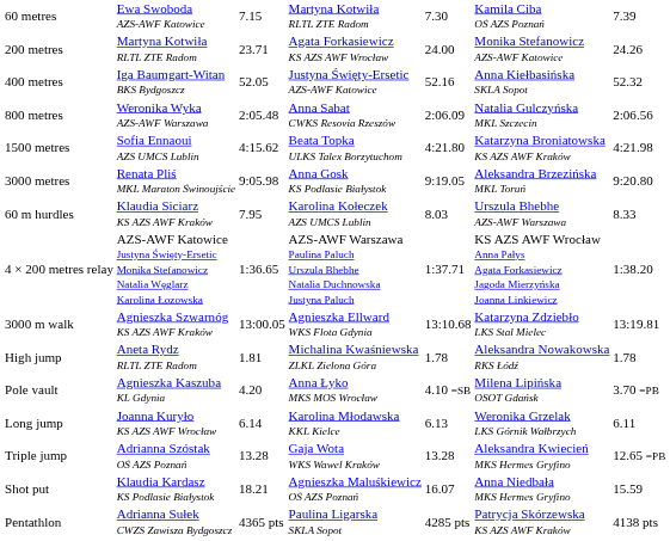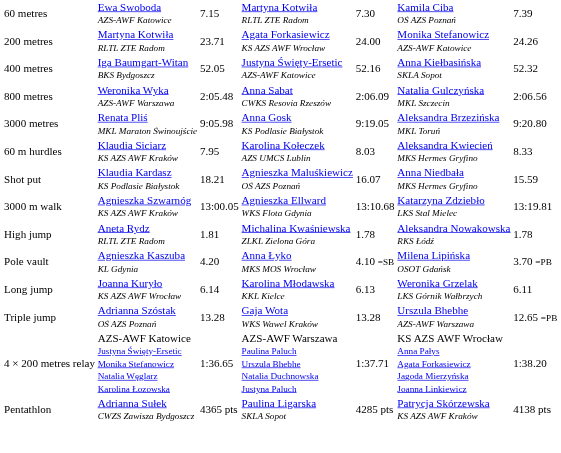 <table>
 <tr>
 <td>60 metres</td>
 <td><a href='#'>Ewa Swoboda</a><br><small><em>AZS-AWF Katowice</em></small></td>
 <td>7.15</td>
 <td><a href='#'>Martyna Kotwiła</a><br><small><em>RLTL ZTE Radom</em></small></td>
 <td>7.30 </td>
 <td><a href='#'>Kamila Ciba</a><br><small><em>OŚ AZS Poznań</em></small></td>
 <td>7.39</td>
 </tr>
 <tr>
 <td>200 metres</td>
 <td><a href='#'>Martyna Kotwiła</a><br><small><em>RLTL ZTE Radom</em></small></td>
 <td>23.71 </td>
 <td><a href='#'>Agata Forkasiewicz</a><br><small><em>KS AZS AWF Wrocław</em></small></td>
 <td>24.00</td>
 <td><a href='#'>Monika Stefanowicz</a><br><small><em>AZS-AWF Katowice</em></small></td>
 <td>24.26</td>
 </tr>
 <tr>
 <td>400 metres</td>
 <td><a href='#'>Iga Baumgart-Witan</a><br><small><em>BKS Bydgoszcz</em></small></td>
 <td>52.05</td>
 <td><a href='#'>Justyna Święty-Ersetic</a><br><small><em>AZS-AWF Katowice</em></small></td>
 <td>52.16</td>
 <td><a href='#'>Anna Kiełbasińska</a><br><small><em>SKLA Sopot</em></small></td>
 <td>52.32 </td>
 </tr>
 <tr>
 <td>800 metres</td>
 <td><a href='#'>Weronika Wyka</a><br><small><em>AZS-AWF Warszawa</em></small></td>
 <td>2:05.48</td>
 <td><a href='#'>Anna Sabat</a><br><small><em>CWKS Resovia Rzeszów</em></small></td>
 <td>2:06.09</td>
 <td><a href='#'>Natalia Gulczyńska</a><br><small><em>MKL Szczecin</em></small></td>
 <td>2:06.56 </td>
 </tr>
 <tr>
-<td>1500 metres</td>
-<td><a href='#'>Sofia Ennaoui</a><br><small><em>AZS UMCS Lublin</em></small></td>
-<td>4:15.62</td>
-<td><a href='#'>Beata Topka</a><br><small><em>ULKS Talex Borzytuchom</em></small></td>
-<td>4:21.80 </td>
-<td><a href='#'>Katarzyna Broniatowska</a><br><small><em>KS AZS AWF Kraków</em></small></td>
-<td>4:21.98</td>
-</tr>
-<tr>
 <td>3000 metres</td>
 <td><a href='#'>Renata Pliś</a><br><small> <em>MKL Maraton Świnoujście</em></small></td>
 <td>9:05.98</td>
 <td><a href='#'>Anna Gosk</a><br><small><em>KS Podlasie Białystok</em></small></td>
 <td>9:19.05 </td>
 <td><a href='#'>Aleksandra Brzezińska</a><br><small><em>MKL Toruń</em></small></td>
 <td>9:20.80 </td>
 </tr>
 <tr>
 <td>60 m hurdles</td>
 <td><a href='#'>Klaudia Siciarz</a><br><small><em>KS AZS AWF Kraków</em></small></td>
 <td>7.95 </td>
 <td><a href='#'>Karolina Kołeczek</a><br><small><em>AZS UMCS Lublin</em></small></td>
 <td>8.03 </td>
-<td><a href='#'>Urszula Bhebhe</a><br><small><em>AZS-AWF Warszawa</em></small></td>
+<td><a href='#'>Aleksandra Kwiecień</a><br><small><em>MKS Hermes Gryfino</em></small></td>
 <td>8.33</td>
 </tr>
 <tr>
-<td>4 × 200 metres relay</td>
-<td>AZS-AWF Katowice<br><small><a href='#'>Justyna Święty-Ersetic</a><br><a href='#'>Monika Stefanowicz</a><br><a href='#'>Natalia Węglarz</a><br><a href='#'>Karolina Łozowska</a></small></td>
-<td>1:36.65</td>
-<td>AZS-AWF Warszawa<br><small><a href='#'>Paulina Paluch</a><br><a href='#'>Urszula Bhebhe</a><br><a href='#'>Natalia Duchnowska</a><br><a href='#'>Justyna Paluch</a></small></td>
-<td>1:37.71</td>
-<td>KS AZS AWF Wrocław<br><small><a href='#'>Anna Pałys</a><br><a href='#'>Agata Forkasiewicz</a><br><a href='#'>Jagoda Mierzyńska</a><br><a href='#'>Joanna Linkiewicz</a></small></td>
-<td>1:38.20</td>
+<td>Shot put</td>
+<td><a href='#'>Klaudia Kardasz</a><br><small><em>KS Podlasie Białystok</em></small></td>
+<td>18.21</td>
+<td><a href='#'>Agnieszka Maluśkiewicz</a><br><small><em>OŚ AZS Poznań</em></small></td>
+<td>16.07</td>
+<td><a href='#'>Anna Niedbała</a><br><small><em>MKS Hermes Gryfino</em></small></td>
+<td>15.59</td>
 </tr>
 <tr>
 <td>3000 m walk</td>
 <td><a href='#'>Agnieszka Szwarnóg</a><br><small><em>KS AZS AWF Kraków</em></small></td>
 <td>13:00.05</td>
 <td><a href='#'>Agnieszka Ellward</a><br><small><em>WKS Flota Gdynia</em></small></td>
 <td>13:10.68</td>
 <td><a href='#'>Katarzyna Zdziebło</a><br><small><em>LKS Stal Mielec</em></small></td>
 <td>13:19.81</td>
 </tr>
 <tr>
 <td>High jump</td>
 <td><a href='#'>Aneta Rydz</a><br><small><em>RLTL ZTE Radom</em></small></td>
 <td>1.81</td>
 <td><a href='#'>Michalina Kwaśniewska</a><br><small><em>ZLKL Zielona Góra</em></small></td>
 <td>1.78</td>
 <td><a href='#'>Aleksandra Nowakowska</a><br><small><em>RKS Łódź</em></small></td>
 <td>1.78</td>
 </tr>
 <tr>
 <td>Pole vault</td>
 <td><a href='#'>Agnieszka Kaszuba</a><br><small><em>KL Gdynia</em></small></td>
 <td>4.20</td>
 <td><a href='#'>Anna Łyko</a><br><small><em>MKS MOS Wrocław</em></small></td>
 <td>4.10 <small>=SB</small></td>
 <td><a href='#'>Milena Lipińska</a><br><small><em>OSOT Gdańsk</em></small></td>
 <td>3.70 <small>=PB</small></td>
 </tr>
 <tr>
 <td>Long jump</td>
 <td><a href='#'>Joanna Kuryło</a><br><small><em>KS AZS AWF Wrocław</em></small></td>
 <td>6.14</td>
 <td><a href='#'>Karolina Młodawska</a><br><small><em>KKL Kielce</em></small></td>
 <td>6.13 </td>
 <td><a href='#'>Weronika Grzelak</a><br><small><em>LKS Górnik Wałbrzych</em></small></td>
 <td>6.11</td>
 </tr>
 <tr>
 <td>Triple jump</td>
 <td><a href='#'>Adrianna Szóstak</a><br><small><em>OŚ AZS Poznań</em></small></td>
 <td>13.28 </td>
 <td><a href='#'>Gaja Wota</a><br><small><em>WKS Wawel Kraków</em></small></td>
 <td>13.28 </td>
-<td><a href='#'>Aleksandra Kwiecień</a><br><small><em>MKS Hermes Gryfino</em></small></td>
+<td><a href='#'>Urszula Bhebhe</a><br><small><em>AZS-AWF Warszawa</em></small></td>
 <td>12.65 <small>=PB</small></td>
 </tr>
 <tr>
-<td>Shot put</td>
-<td><a href='#'>Klaudia Kardasz</a><br><small><em>KS Podlasie Białystok</em></small></td>
-<td>18.21</td>
-<td><a href='#'>Agnieszka Maluśkiewicz</a><br><small><em>OŚ AZS Poznań</em></small></td>
-<td>16.07</td>
-<td><a href='#'>Anna Niedbała</a><br><small><em>MKS Hermes Gryfino</em></small></td>
-<td>15.59</td>
+<td>4 × 200 metres relay</td>
+<td>AZS-AWF Katowice<br><small><a href='#'>Justyna Święty-Ersetic</a><br><a href='#'>Monika Stefanowicz</a><br><a href='#'>Natalia Węglarz</a><br><a href='#'>Karolina Łozowska</a></small></td>
+<td>1:36.65</td>
+<td>AZS-AWF Warszawa<br><small><a href='#'>Paulina Paluch</a><br><a href='#'>Urszula Bhebhe</a><br><a href='#'>Natalia Duchnowska</a><br><a href='#'>Justyna Paluch</a></small></td>
+<td>1:37.71</td>
+<td>KS AZS AWF Wrocław<br><small><a href='#'>Anna Pałys</a><br><a href='#'>Agata Forkasiewicz</a><br><a href='#'>Jagoda Mierzyńska</a><br><a href='#'>Joanna Linkiewicz</a></small></td>
+<td>1:38.20</td>
 </tr>
 <tr>
 <td>Pentathlon</td>
 <td><a href='#'>Adrianna Sułek</a><br><small><em>CWZS Zawisza Bydgoszcz</em></small></td>
 <td>4365 pts</td>
 <td><a href='#'>Paulina Ligarska</a><br><small><em>SKLA Sopot</em></small></td>
 <td>4285 pts </td>
 <td><a href='#'>Patrycja Skórzewska</a><br><small><em>KS AZS AWF Kraków</em></small></td>
 <td>4138 pts </td>
 </tr>
 </table>
